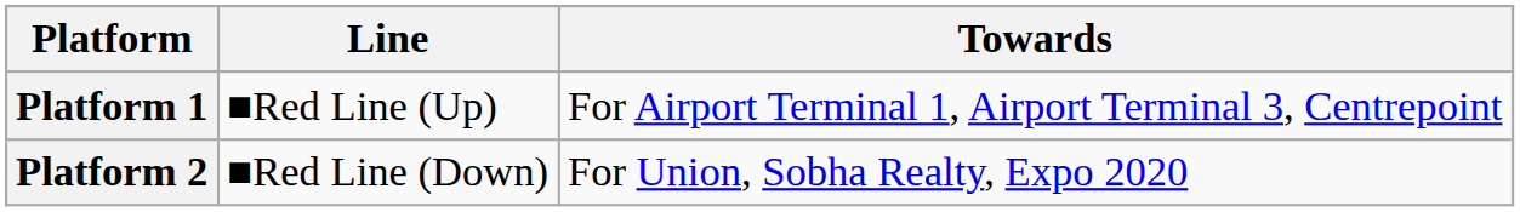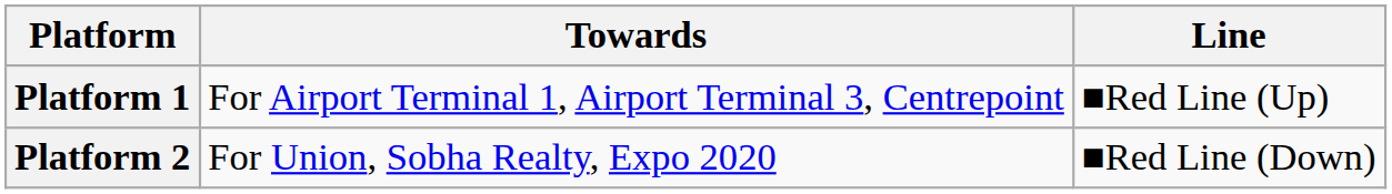 <table border="1" cellspacing="0" cellpadding="3" frame="hsides" rules="rows" style="" class="wikitable">
 <tr>
 <th>Platform</th>
+<th>Towards</th>
 <th>Line</th>
-<th>Towards</th>
 </tr>
 <tr>
 <th>Platform 1</th>
+<td>For <a href='#'>Airport Terminal 1</a>, <a href='#'>Airport Terminal 3</a>, <a href='#'>Centrepoint</a></td>
 <td><span>■</span>Red Line (Up)</td>
-<td>For <a href='#'>Airport Terminal 1</a>, <a href='#'>Airport Terminal 3</a>, <a href='#'>Centrepoint</a></td>
 </tr>
 <tr>
 <th>Platform 2</th>
+<td>For <a href='#'>Union</a>, <a href='#'>Sobha Realty</a>, <a href='#'>Expo 2020</a></td>
 <td><span>■</span>Red Line (Down)</td>
-<td>For <a href='#'>Union</a>, <a href='#'>Sobha Realty</a>, <a href='#'>Expo 2020</a></td>
 </tr>
 </table>
